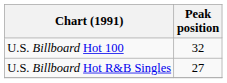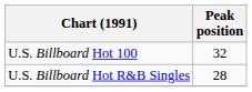 <table class="wikitable">
 <tr>
 <th align="left">Chart (1991)</th>
 <th align="left">Peak<br>position</th>
 </tr>
 <tr>
 <td align="left">U.S. <em>Billboard</em> <a href='#'>Hot 100</a></td>
 <td align="center">32</td>
 </tr>
 <tr>
 <td align="left">U.S. <em>Billboard</em> <a href='#'>Hot R&B Singles</a></td>
-<td align="center">27</td>
+<td align="center">28</td>
 </tr>
 <tr>
 </tr>
 </table>
